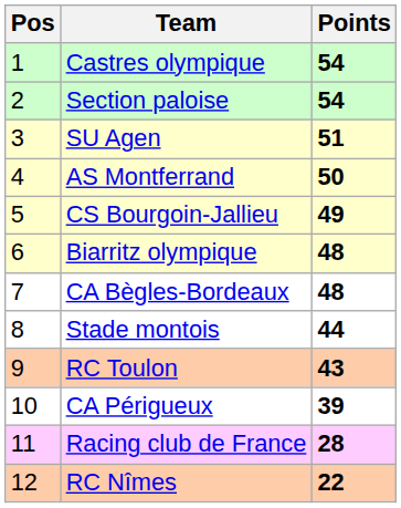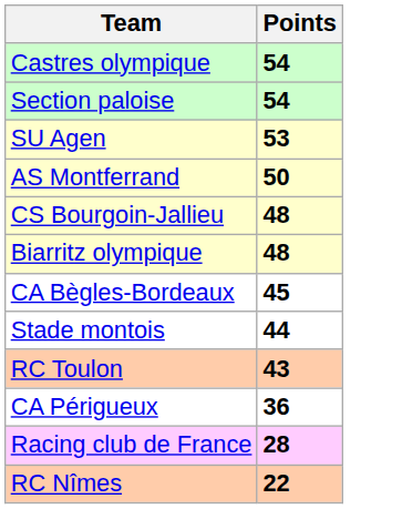 <table class=wikitable>
 <tr>
-<th>Pos</th>
 <th>Team</th>
 <th>Points</th>
 </tr>
 <tr bgcolor=#ccffcc>
-<td>1</td>
 <td align=left><a href='#'>Castres olympique</a></td>
 <td><strong>54</strong></td>
 </tr>
 <tr bgcolor=#ccffcc>
-<td>2</td>
 <td align=left><a href='#'>Section paloise</a></td>
 <td><strong>54</strong></td>
 </tr>
 <tr bgcolor=#ffffcc>
-<td>3</td>
 <td align=left><a href='#'>SU Agen</a></td>
-<td><strong>51</strong></td>
+<td><strong>53</strong></td>
 </tr>
 <tr bgcolor=#ffffcc>
-<td>4</td>
 <td align=left><a href='#'>AS Montferrand</a></td>
 <td><strong>50</strong></td>
 </tr>
 <tr bgcolor=#ffffcc>
-<td>5</td>
 <td align=left><a href='#'>CS Bourgoin-Jallieu</a></td>
-<td><strong>49</strong></td>
+<td><strong>48</strong></td>
 </tr>
 <tr bgcolor=#ffffcc>
-<td>6</td>
 <td align=left><a href='#'>Biarritz olympique</a></td>
 <td><strong>48</strong></td>
 </tr>
 <tr bgcolor=#ffffff>
-<td>7</td>
 <td align=left><a href='#'>CA Bègles-Bordeaux</a></td>
-<td><strong>48</strong></td>
+<td><strong>45</strong></td>
 </tr>
 <tr bgcolor=#ffffff>
-<td>8</td>
 <td align=left><a href='#'>Stade montois</a></td>
 <td><strong>44</strong></td>
 </tr>
 <tr bgcolor=#ffccaa>
-<td>9</td>
 <td align=left><a href='#'>RC Toulon</a></td>
 <td><strong>43</strong></td>
 </tr>
 <tr bgcolor=#ffffff>
-<td>10</td>
 <td align=left><a href='#'>CA Périgueux</a></td>
-<td><strong>39</strong></td>
+<td><strong>36</strong></td>
 </tr>
 <tr bgcolor=#ffccff>
-<td>11</td>
 <td align=left><a href='#'>Racing club de France</a></td>
 <td><strong>28</strong></td>
 </tr>
 <tr bgcolor=#ffccaa>
-<td>12</td>
 <td align=left><a href='#'>RC Nîmes</a></td>
 <td><strong>22</strong></td>
 </tr>
 </table>
